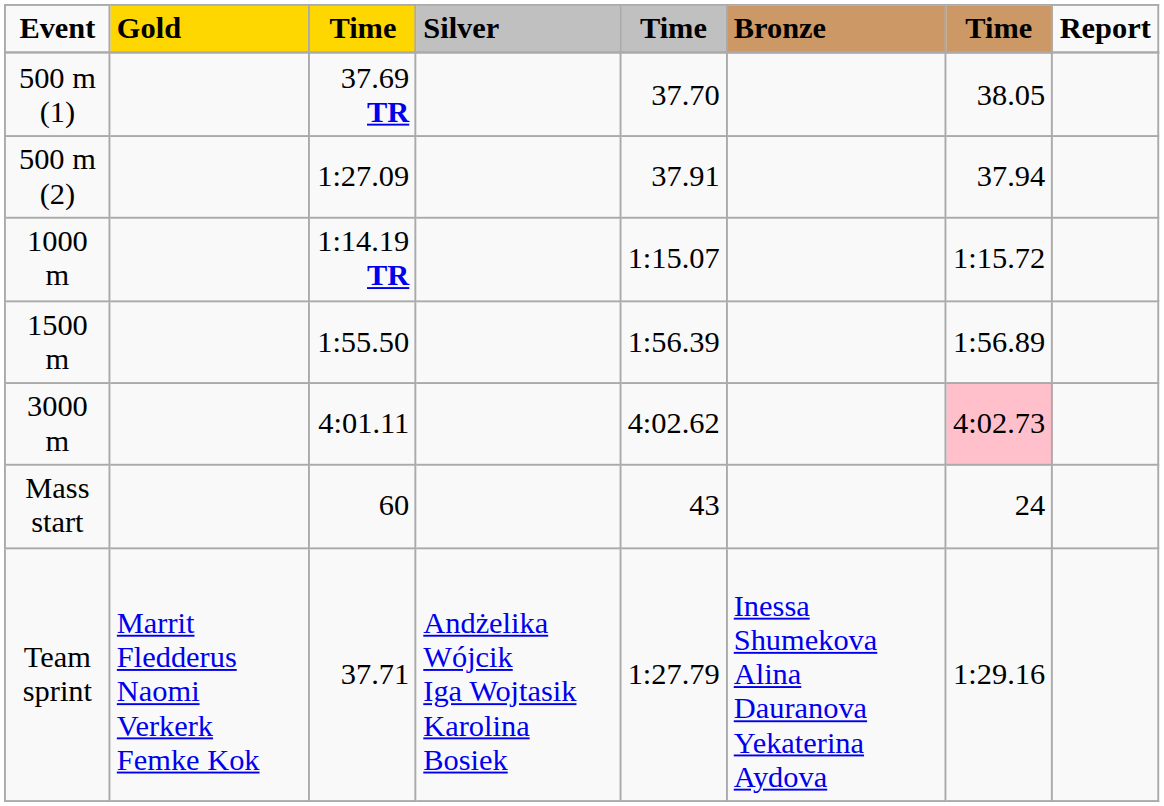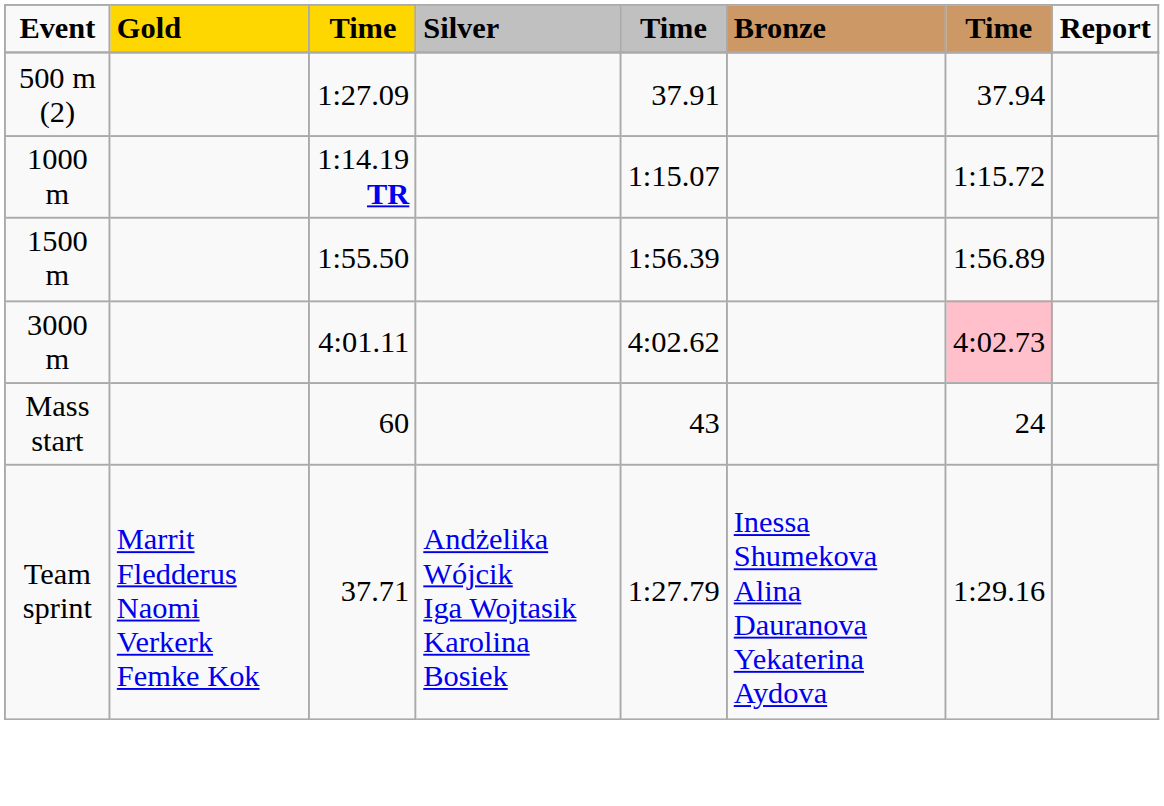 <table class="wikitable">
 <tr>
 <td width="80" align="center"><strong>Event</strong></td>
 <td width="240" bgcolor="gold"><strong>Gold</strong></td>
 <td width="50" bgcolor="gold" align="center"><strong>Time</strong></td>
 <td width="240" bgcolor="silver"><strong>Silver</strong></td>
 <td width="50" bgcolor="silver" align="center"><strong>Time</strong></td>
 <td width="240" bgcolor="#CC9966"><strong>Bronze</strong></td>
 <td width="50" bgcolor="#CC9966" align="center"><strong>Time</strong></td>
 <td width="50" align="center"><strong>Report</strong></td>
 </tr>
 <tr bgcolor="#cccccc">
-</tr>
-<tr>
-<td align="center">500 m (1)</td>
-<td></td>
-<td align="right">37.69<br><strong><a href='#'>TR</a></strong></td>
-<td></td>
-<td align="right">37.70</td>
-<td></td>
-<td align="right">38.05</td>
-<td align="center"></td>
 </tr>
 <tr>
 <td align="center">500 m (2)</td>
 <td></td>
 <td align="right">1:27.09</td>
 <td></td>
 <td align="right">37.91</td>
 <td></td>
 <td align="right">37.94</td>
 <td align="center"></td>
 </tr>
 <tr>
 <td align="center">1000 m</td>
 <td></td>
 <td align="right">1:14.19<br><strong><a href='#'>TR</a></strong></td>
 <td></td>
 <td align="right">1:15.07</td>
 <td></td>
 <td align="right">1:15.72</td>
 <td align="center"></td>
 </tr>
 <tr>
 <td align="center">1500 m</td>
 <td></td>
 <td align="right">1:55.50</td>
 <td></td>
 <td align="right">1:56.39</td>
 <td></td>
 <td align="right">1:56.89</td>
 <td align="center"></td>
 </tr>
 <tr>
 <td align="center">3000 m</td>
 <td></td>
 <td align="right">4:01.11</td>
 <td></td>
 <td align="right">4:02.62</td>
 <td></td>
 <td align="right" style="background: pink;">4:02.73</td>
 <td align="center"></td>
 </tr>
 <tr>
 <td align="center">Mass start</td>
 <td></td>
 <td align="right">60</td>
 <td></td>
 <td align="right">43</td>
 <td></td>
 <td align="right">24</td>
 <td align="center"></td>
 </tr>
 <tr>
 <td align="center">Team sprint</td>
 <td><br><a href='#'>Marrit Fledderus</a><br><a href='#'>Naomi Verkerk</a><br><a href='#'>Femke Kok</a></td>
 <td align="right">37.71</td>
 <td><br><a href='#'>Andżelika Wójcik</a><br><a href='#'>Iga Wojtasik</a><br><a href='#'>Karolina Bosiek</a></td>
 <td align="right">1:27.79</td>
 <td><br><a href='#'>Inessa Shumekova</a><br><a href='#'>Alina Dauranova</a><br><a href='#'>Yekaterina Aydova</a></td>
 <td align="right">1:29.16</td>
 <td align="center"></td>
 </tr>
 </table>
